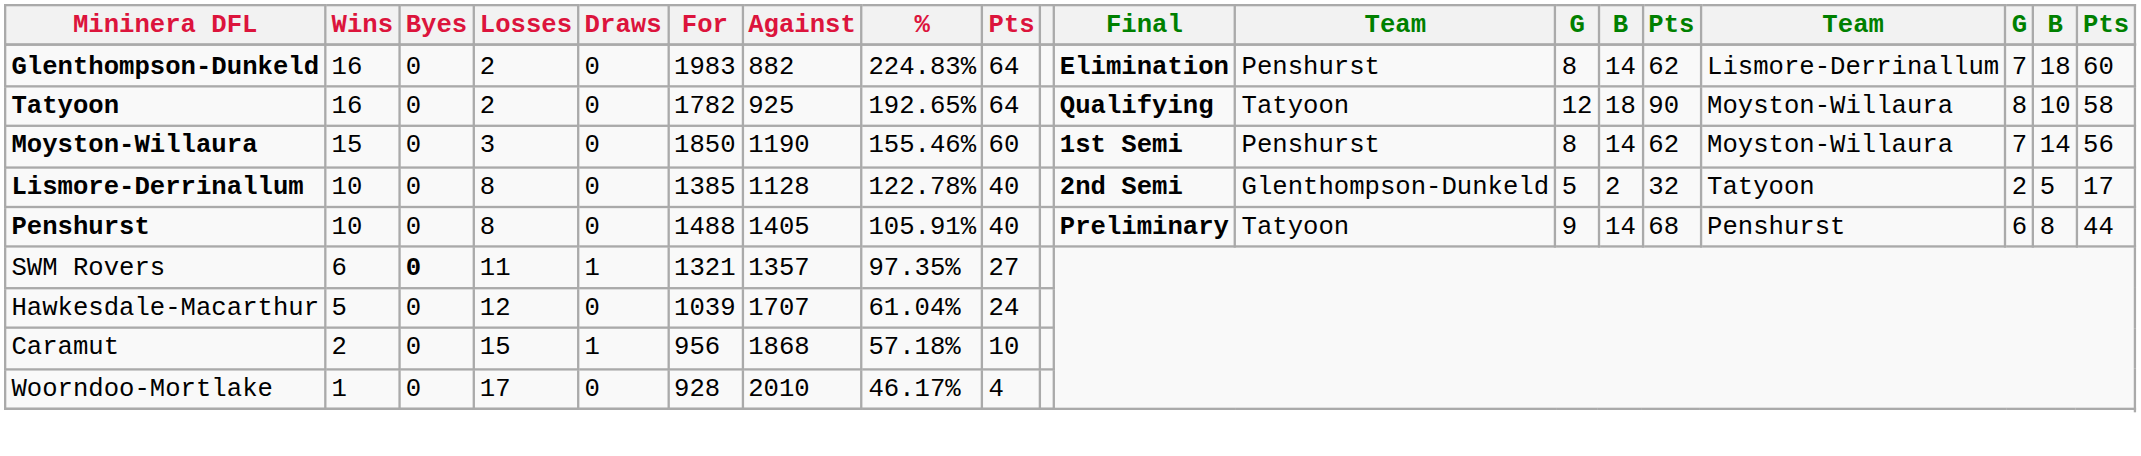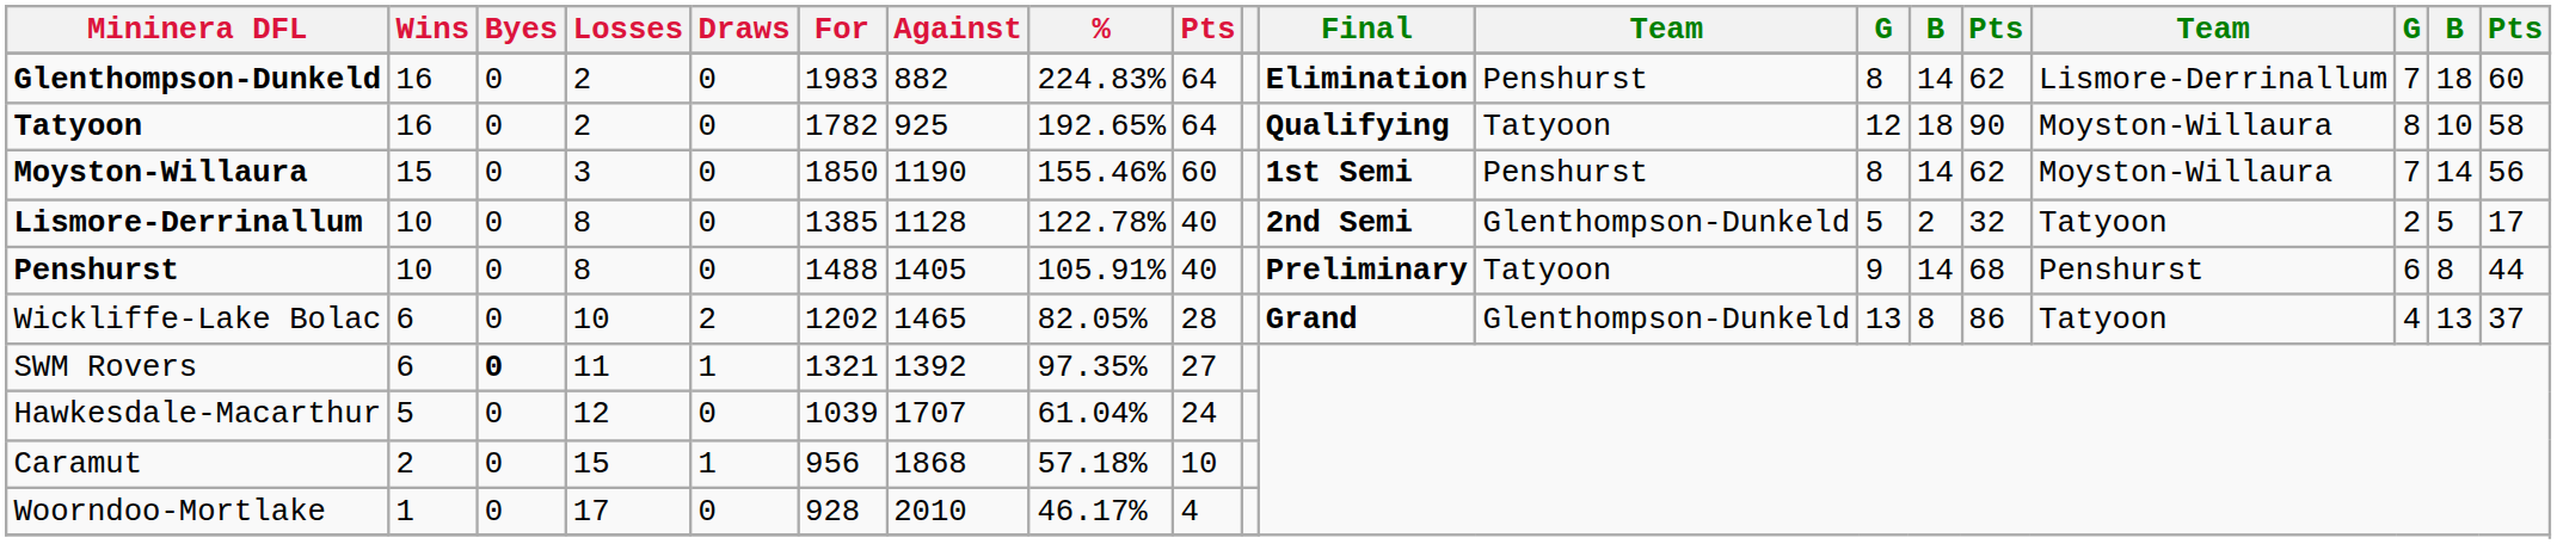 <table style="font-size: 85%; text-align: left;" class="wikitable">
 <tr>
 <th style="color:crimson">Mininera DFL</th>
 <th style="color:crimson">Wins</th>
 <th style="color:crimson">Byes</th>
 <th style="color:crimson">Losses</th>
 <th style="color:crimson">Draws</th>
 <th style="color:crimson">For</th>
 <th style="color:crimson">Against</th>
 <th style="color:crimson">%</th>
 <th style="color:crimson">Pts</th>
 <th></th>
 <th style="color:green">Final</th>
 <th style="color:green">Team</th>
 <th style="color:green">G</th>
 <th style="color:green">B</th>
 <th style="color:green">Pts</th>
 <th style="color:green">Team</th>
 <th style="color:green">G</th>
 <th style="color:green">B</th>
 <th style="color:green">Pts</th>
 </tr>
 <tr>
 </tr>
 <tr>
 </tr>
 <tr>
 <td><strong>	Glenthompson-Dunkeld	</strong></td>
 <td>16</td>
 <td>0</td>
 <td>2</td>
 <td>0</td>
 <td>1983</td>
 <td>882</td>
 <td>224.83%</td>
 <td>64</td>
 <td></td>
 <td><strong>Elimination</strong></td>
 <td>Penshurst</td>
 <td>8</td>
 <td>14</td>
 <td>62</td>
 <td>Lismore-Derrinallum</td>
 <td>7</td>
 <td>18</td>
 <td>60</td>
 </tr>
 <tr>
 <td><strong>	Tatyoon	</strong></td>
 <td>16</td>
 <td>0</td>
 <td>2</td>
 <td>0</td>
 <td>1782</td>
 <td>925</td>
 <td>192.65%</td>
 <td>64</td>
 <td></td>
 <td><strong>Qualifying</strong></td>
 <td>Tatyoon</td>
 <td>12</td>
 <td>18</td>
 <td>90</td>
 <td>Moyston-Willaura</td>
 <td>8</td>
 <td>10</td>
 <td>58</td>
 </tr>
 <tr>
 <td><strong>	Moyston-Willaura	</strong></td>
 <td>15</td>
 <td>0</td>
 <td>3</td>
 <td>0</td>
 <td>1850</td>
 <td>1190</td>
 <td>155.46%</td>
 <td>60</td>
 <td></td>
 <td><strong>1st Semi</strong></td>
 <td>Penshurst</td>
 <td>8</td>
 <td>14</td>
 <td>62</td>
 <td>Moyston-Willaura</td>
 <td>7</td>
 <td>14</td>
 <td>56</td>
 </tr>
 <tr>
 <td><strong>	Lismore-Derrinallum	</strong></td>
 <td>10</td>
 <td>0</td>
 <td>8</td>
 <td>0</td>
 <td>1385</td>
 <td>1128</td>
 <td>122.78%</td>
 <td>40</td>
 <td></td>
 <td><strong>2nd Semi</strong></td>
 <td>Glenthompson-Dunkeld</td>
 <td>5</td>
 <td>2</td>
 <td>32</td>
 <td>Tatyoon</td>
 <td>2</td>
 <td>5</td>
 <td>17</td>
 </tr>
 <tr>
 <td><strong>	Penshurst	</strong></td>
 <td>10</td>
 <td>0</td>
 <td>8</td>
 <td>0</td>
 <td>1488</td>
 <td>1405</td>
 <td>105.91%</td>
 <td>40</td>
 <td></td>
 <td><strong>Preliminary</strong></td>
 <td>Tatyoon</td>
 <td>9</td>
 <td>14</td>
 <td>68</td>
 <td>Penshurst</td>
 <td>6</td>
 <td>8</td>
 <td>44</td>
 </tr>
 <tr>
+<td>Wickliffe-Lake Bolac</td>
+<td>6</td>
+<td>0</td>
+<td>10</td>
+<td>2</td>
+<td>1202</td>
+<td>1465</td>
+<td>82.05%</td>
+<td>28</td>
+<td></td>
+<td><strong>Grand</strong></td>
+<td>Glenthompson-Dunkeld</td>
+<td>13</td>
+<td>8</td>
+<td>86</td>
+<td>Tatyoon</td>
+<td>4</td>
+<td>13</td>
+<td>37</td>
+</tr>
+<tr>
 <td>SWM Rovers</td>
 <td>6</td>
 <td><strong>0</strong></td>
 <td>11</td>
 <td>1</td>
 <td>1321</td>
-<td>1357</td>
+<td>1392</td>
 <td>97.35%</td>
 <td>27</td>
 <td></td>
 </tr>
 <tr>
 <td>Hawkesdale-Macarthur</td>
 <td>5</td>
 <td>0</td>
 <td>12</td>
 <td>0</td>
 <td>1039</td>
 <td>1707</td>
 <td>61.04%</td>
 <td>24</td>
 <td></td>
 </tr>
 <tr>
 <td>Caramut</td>
 <td>2</td>
 <td>0</td>
 <td>15</td>
 <td>1</td>
 <td>956</td>
 <td>1868</td>
 <td>57.18%</td>
 <td>10</td>
 <td></td>
 </tr>
 <tr>
 <td>Woorndoo-Mortlake</td>
 <td>1</td>
 <td>0</td>
 <td>17</td>
 <td>0</td>
 <td>928</td>
 <td>2010</td>
 <td>46.17%</td>
 <td>4</td>
 <td></td>
 </tr>
 <tr>
 </tr>
 </table>
